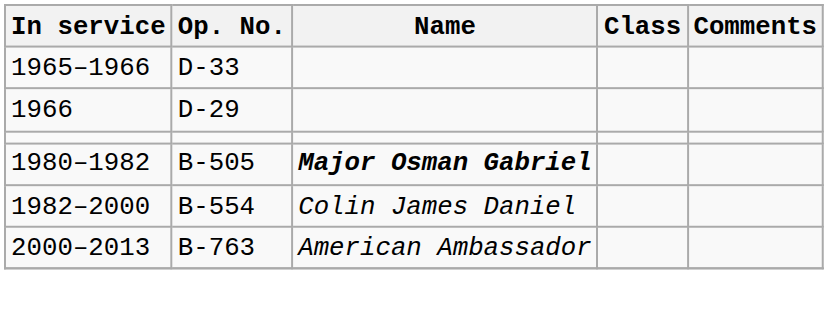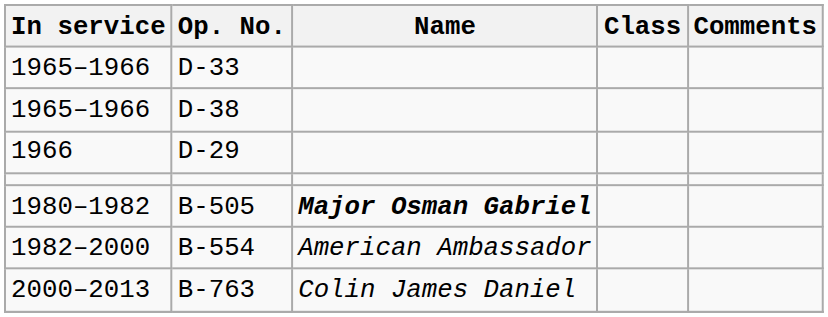 <table class="wikitable">
 <tr>
 <th>In service</th>
 <th>Op. No.</th>
 <th>Name</th>
 <th>Class</th>
 <th>Comments</th>
 </tr>
 <tr>
 <td>1965–1966</td>
 <td>D-33</td>
+<td></td>
+<td></td>
+<td></td>
+</tr>
+<tr>
+<td>1965–1966</td>
+<td>D-38</td>
 <td></td>
 <td></td>
 <td></td>
 </tr>
 <tr>
 <td>1966</td>
 <td>D-29</td>
 <td></td>
 <td></td>
 <td></td>
 </tr>
 <tr>
 <td></td>
 <td></td>
 <td></td>
 <td></td>
 <td></td>
 </tr>
 <tr>
 <td>1980–1982</td>
 <td>B-505</td>
 <td><strong><em>Major Osman Gabriel</em></strong></td>
 <td></td>
 <td></td>
 </tr>
 <tr>
 <td>1982–2000</td>
 <td>B-554</td>
-<td><em>Colin James Daniel</em></td>
+<td><em>American Ambassador</em></td>
 <td></td>
 <td></td>
 </tr>
 <tr>
 <td>2000–2013</td>
 <td>B-763</td>
-<td><em>American Ambassador</em></td>
+<td><em>Colin James Daniel</em></td>
 <td></td>
 <td></td>
 </tr>
 <tr>
 </tr>
 </table>
